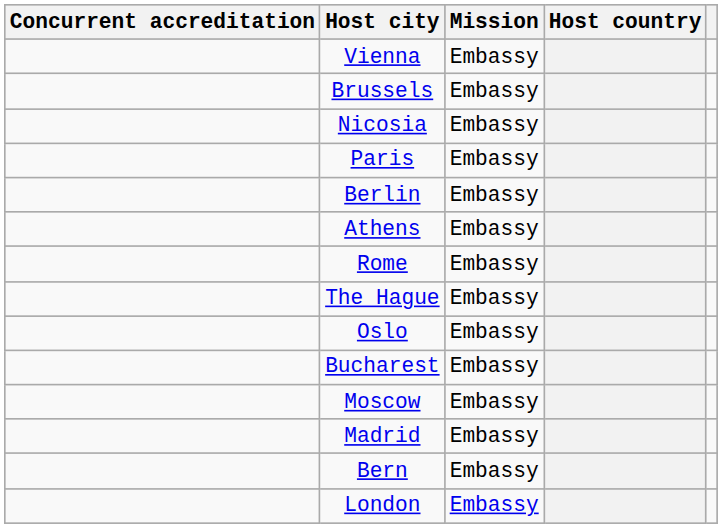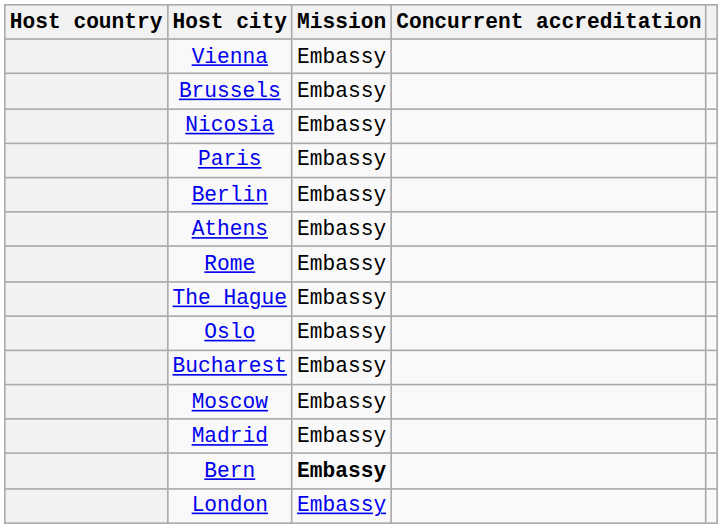 <table class="wikitable plainrowheaders" style="text-align:center;">
 <tr>
-<th scope="col">Concurrent accreditation</th>
+<th scope="col">Host country</th>
 <th scope="col">Host city</th>
 <th scope="col">Mission</th>
-<th scope="col">Host country</th>
+<th scope="col">Concurrent accreditation</th>
 <th scope="col"></th>
 </tr>
 <tr>
-<td></td>
+<th scope="row"></th>
 <td><a href='#'>Vienna</a></td>
 <td>Embassy</td>
-<th scope="row"></th>
+<td></td>
 <td></td>
 </tr>
 <tr>
-<td></td>
+<th scope="row"></th>
 <td><a href='#'>Brussels</a></td>
 <td>Embassy</td>
-<th scope="row"></th>
+<td></td>
 <td></td>
 </tr>
 <tr>
-<td></td>
+<th scope="row"></th>
 <td><a href='#'>Nicosia</a></td>
 <td>Embassy</td>
-<th scope="row"></th>
+<td></td>
 <td></td>
 </tr>
 <tr>
-<td></td>
+<th scope="row"></th>
 <td><a href='#'>Paris</a></td>
 <td>Embassy</td>
-<th scope="row"></th>
+<td></td>
 <td></td>
 </tr>
 <tr>
-<td></td>
+<th scope="row"></th>
 <td><a href='#'>Berlin</a></td>
 <td>Embassy</td>
-<th scope="row"></th>
+<td></td>
 <td></td>
 </tr>
 <tr>
-<td></td>
+<th scope="row"></th>
 <td><a href='#'>Athens</a></td>
 <td>Embassy</td>
-<th scope="row"></th>
+<td></td>
 <td></td>
 </tr>
 <tr>
-<td></td>
+<th scope="row"></th>
 <td><a href='#'>Rome</a></td>
 <td>Embassy</td>
-<th scope="row"></th>
+<td></td>
 <td></td>
 </tr>
 <tr>
-<td></td>
+<th scope="row"></th>
 <td><a href='#'>The Hague</a></td>
 <td>Embassy</td>
-<th scope="row"></th>
+<td></td>
 <td></td>
 </tr>
 <tr>
-<td></td>
+<th scope="row"></th>
 <td><a href='#'>Oslo</a></td>
 <td>Embassy</td>
-<th scope="row"></th>
+<td></td>
 <td></td>
 </tr>
 <tr>
-<td></td>
+<th scope="row"></th>
 <td><a href='#'>Bucharest</a></td>
 <td>Embassy</td>
-<th scope="row"></th>
+<td></td>
 <td></td>
 </tr>
 <tr>
-<td></td>
+<th scope="row"></th>
 <td><a href='#'>Moscow</a></td>
 <td>Embassy</td>
-<th scope="row"></th>
+<td></td>
 <td></td>
 </tr>
 <tr>
-<td></td>
+<th scope="row"></th>
 <td><a href='#'>Madrid</a></td>
 <td>Embassy</td>
-<th scope="row"></th>
+<td></td>
 <td></td>
 </tr>
 <tr>
+<th scope="row"></th>
+<td><a href='#'>Bern</a></td>
+<td><strong>Embassy</strong></td>
 <td></td>
-<td><a href='#'>Bern</a></td>
-<td>Embassy</td>
-<th scope="row"></th>
 <td></td>
 </tr>
 <tr>
-<td></td>
+<th scope="row"></th>
 <td><a href='#'>London</a></td>
 <td><a href='#'>Embassy</a></td>
-<th scope="row"></th>
+<td></td>
 <td></td>
 </tr>
 </table>
